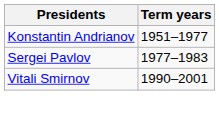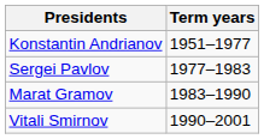 <table class=wikitable>
 <tr>
 <th>Presidents</th>
 <th>Term years</th>
 </tr>
 <tr>
 <td><a href='#'>Konstantin Andrianov</a></td>
 <td>1951–1977</td>
 </tr>
 <tr>
 <td><a href='#'>Sergei Pavlov</a></td>
 <td>1977–1983</td>
 </tr>
 <tr>
+<td><a href='#'>Marat Gramov</a></td>
+<td>1983–1990</td>
+</tr>
+<tr>
 <td><a href='#'>Vitali Smirnov</a></td>
 <td>1990–2001</td>
 </tr>
 </table>
